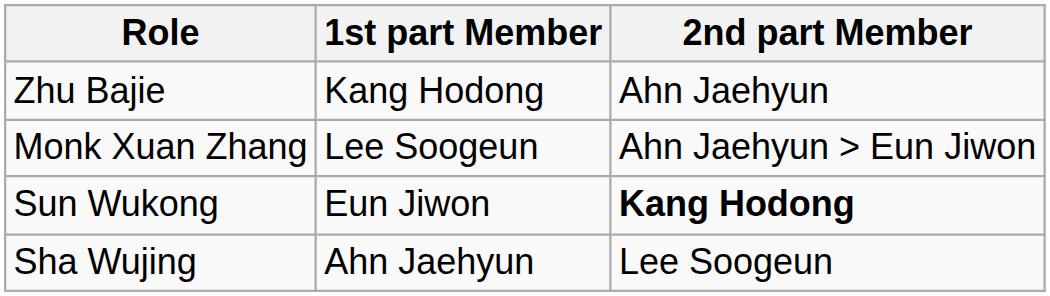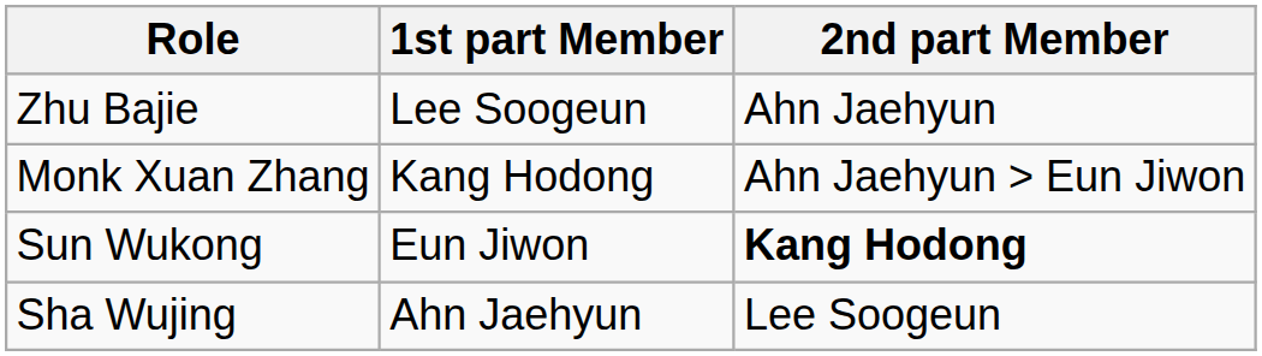 <table class=wikitable mw-collapsible>
 <tr>
 <th>Role</th>
 <th>1st part Member</th>
 <th>2nd part Member</th>
 </tr>
 <tr>
 <td>Zhu Bajie</td>
-<td>Kang Hodong</td>
+<td>Lee Soogeun</td>
 <td>Ahn Jaehyun</td>
 </tr>
 <tr>
 <td>Monk Xuan Zhang</td>
-<td>Lee Soogeun</td>
+<td>Kang Hodong</td>
 <td>Ahn Jaehyun > Eun Jiwon</td>
 </tr>
 <tr>
 <td>Sun Wukong</td>
 <td>Eun Jiwon</td>
 <td><strong>Kang Hodong</strong></td>
 </tr>
 <tr>
 <td>Sha Wujing</td>
 <td>Ahn Jaehyun</td>
 <td>Lee Soogeun</td>
 </tr>
 </table>
